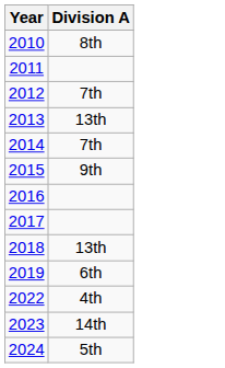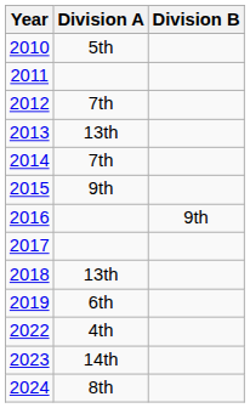 <table class="wikitable" style="text-align:center">
 <tr>
 <th>Year</th>
 <th>Division A</th>
+<th>Division B</th>
 </tr>
 <tr>
 <td><a href='#'>2010</a></td>
-<td>8th</td>
+<td>5th</td>
+<td></td>
 </tr>
 <tr>
 <td><a href='#'>2011</a></td>
+<td></td>
 <td></td>
 </tr>
 <tr>
 <td><a href='#'>2012</a></td>
 <td>7th</td>
+<td></td>
 </tr>
 <tr>
 <td><a href='#'>2013</a></td>
 <td>13th</td>
+<td></td>
 </tr>
 <tr>
 <td><a href='#'>2014</a></td>
 <td>7th</td>
+<td></td>
 </tr>
 <tr>
 <td><a href='#'>2015</a></td>
 <td>9th</td>
+<td></td>
 </tr>
 <tr>
 <td><a href='#'>2016</a></td>
 <td></td>
+<td>9th</td>
 </tr>
 <tr>
 <td><a href='#'>2017</a></td>
+<td></td>
 <td></td>
 </tr>
 <tr>
 <td><a href='#'>2018</a></td>
 <td>13th</td>
+<td></td>
 </tr>
 <tr>
 <td><a href='#'>2019</a></td>
 <td>6th</td>
+<td></td>
 </tr>
 <tr>
 <td><a href='#'>2022</a></td>
 <td>4th</td>
+<td></td>
 </tr>
 <tr>
 <td><a href='#'>2023</a></td>
 <td>14th</td>
+<td></td>
 </tr>
 <tr>
 <td><a href='#'>2024</a></td>
-<td>5th</td>
+<td>8th</td>
+<td></td>
 </tr>
 </table>
